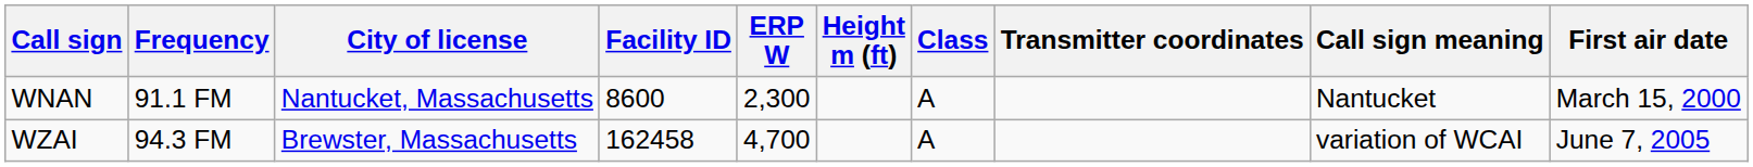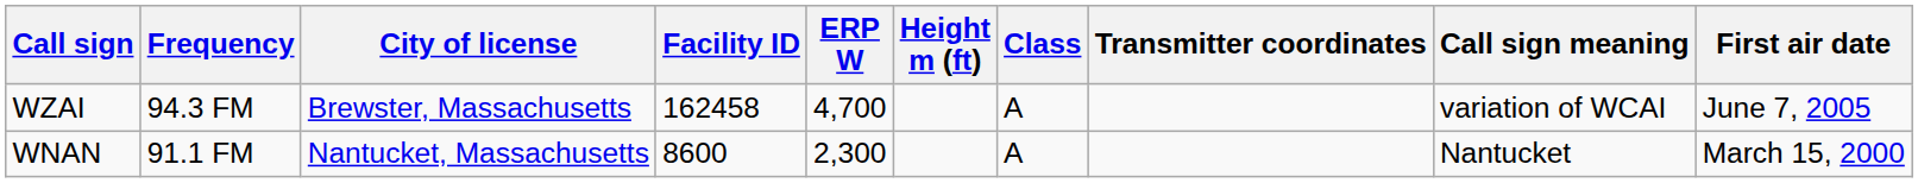 <table class="wikitable sortable">
 <tr>
 <th><a href='#'>Call sign</a></th>
 <th data-sort-type="number"><a href='#'>Frequency</a></th>
 <th><a href='#'>City of license</a></th>
 <th><a href='#'>Facility ID</a></th>
 <th data-sort-type="number"><a href='#'>ERP</a><br><a href='#'>W</a></th>
 <th data-sort-type="number"><a href='#'>Height</a><br><a href='#'>m</a> (<a href='#'>ft</a>)</th>
 <th><a href='#'>Class</a></th>
 <th class="unsortable">Transmitter coordinates</th>
 <th class="unsortable">Call sign meaning</th>
 <th class="unsortable">First air date</th>
 </tr>
 <tr>
+<td>WZAI</td>
+<td>94.3 FM</td>
+<td><a href='#'>Brewster, Massachusetts</a></td>
+<td>162458</td>
+<td>4,700</td>
+<td></td>
+<td>A</td>
+<td></td>
+<td>variation of WCAI</td>
+<td>June 7, <a href='#'>2005</a></td>
+</tr>
+<tr>
 <td>WNAN</td>
 <td>91.1 FM</td>
 <td><a href='#'>Nantucket, Massachusetts</a></td>
 <td>8600</td>
 <td>2,300</td>
 <td></td>
 <td>A</td>
 <td></td>
 <td>Nantucket</td>
 <td>March 15, <a href='#'>2000</a></td>
 </tr>
-<tr>
-<td>WZAI</td>
-<td>94.3 FM</td>
-<td><a href='#'>Brewster, Massachusetts</a></td>
-<td>162458</td>
-<td>4,700</td>
-<td></td>
-<td>A</td>
-<td></td>
-<td>variation of WCAI</td>
-<td>June 7, <a href='#'>2005</a></td>
-</tr>
 </table>
